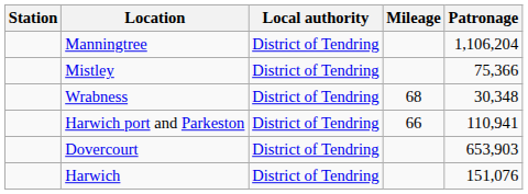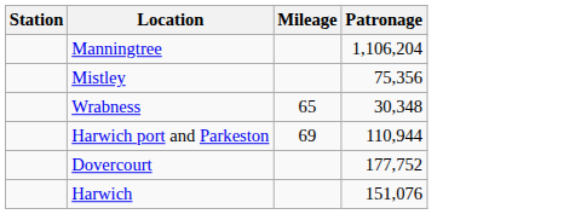 <table class="wikitable sortable" style="font-size:95%;" border="1" cellpadding="1">
 <tr>
 <th>Station</th>
 <th>Location</th>
-<th>Local authority</th>
 <th>Mileage</th>
 <th>Patronage</th>
 </tr>
 <tr>
 <td></td>
 <td><a href='#'>Manningtree</a></td>
-<td><a href='#'>District of Tendring</a></td>
 <td align=center></td>
 <td align=right>1,106,204</td>
 </tr>
 <tr>
 <td></td>
 <td><a href='#'>Mistley</a></td>
-<td><a href='#'>District of Tendring</a></td>
 <td align=center></td>
-<td align=right>75,366</td>
+<td align=right>75,356</td>
 </tr>
 <tr>
 <td></td>
 <td><a href='#'>Wrabness</a></td>
-<td><a href='#'>District of Tendring</a></td>
-<td align=center>68</td>
+<td align=center>65</td>
 <td align=right>30,348</td>
 </tr>
 <tr>
 <td></td>
 <td><a href='#'>Harwich port</a> and <a href='#'>Parkeston</a></td>
-<td><a href='#'>District of Tendring</a></td>
-<td align=center>66</td>
-<td align=right>110,941</td>
+<td align=center>69</td>
+<td align=right>110,944</td>
 </tr>
 <tr>
 <td></td>
 <td><a href='#'>Dovercourt</a></td>
-<td><a href='#'>District of Tendring</a></td>
 <td align=center></td>
-<td align=right>653,903</td>
+<td align=right>177,752</td>
 </tr>
 <tr>
 <td></td>
 <td><a href='#'>Harwich</a></td>
-<td><a href='#'>District of Tendring</a></td>
 <td align=center></td>
 <td align=right>151,076</td>
 </tr>
 </table>
